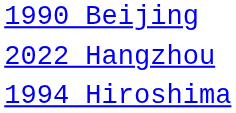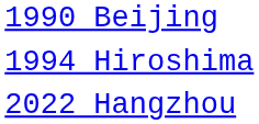 <table>
 <tr>
 <td><a href='#'>1990 Beijing</a></td>
+<td></td>
+<td></td>
+<td></td>
+</tr>
+<tr>
+<td><a href='#'>1994 Hiroshima</a></td>
 <td></td>
 <td></td>
 <td></td>
 </tr>
 <tr>
 <td><a href='#'>2022 Hangzhou</a></td>
 <td></td>
 <td></td>
 <td></td>
 </tr>
-<tr>
-<td><a href='#'>1994 Hiroshima</a></td>
-<td></td>
-<td></td>
-<td></td>
-</tr>
 </table>
